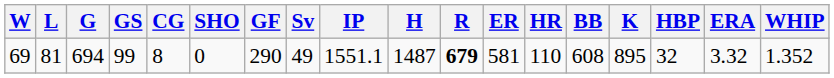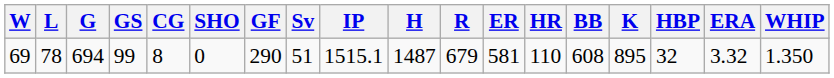 <table class="wikitable" style="margin:1em auto;">
 <tr>
 <th><a href='#'>W</a></th>
 <th><a href='#'>L</a></th>
 <th><a href='#'>G</a></th>
 <th><a href='#'>GS</a></th>
 <th><a href='#'>CG</a></th>
 <th><a href='#'>SHO</a></th>
 <th><a href='#'>GF</a></th>
 <th><a href='#'>Sv</a></th>
 <th><a href='#'>IP</a></th>
 <th><a href='#'>H</a></th>
 <th><a href='#'>R</a></th>
 <th><a href='#'>ER</a></th>
 <th><a href='#'>HR</a></th>
 <th><a href='#'>BB</a></th>
 <th><a href='#'>K</a></th>
 <th><a href='#'>HBP</a></th>
 <th><a href='#'>ERA</a></th>
 <th><a href='#'>WHIP</a></th>
 </tr>
 <tr>
 <td>69</td>
-<td>81</td>
+<td>78</td>
 <td>694</td>
 <td>99</td>
 <td>8</td>
 <td>0</td>
 <td>290</td>
-<td>49</td>
-<td>1551.1</td>
+<td>51</td>
+<td>1515.1</td>
 <td>1487</td>
-<td><strong>679</strong></td>
+<td>679</td>
 <td>581</td>
 <td>110</td>
 <td>608</td>
 <td>895</td>
 <td>32</td>
 <td>3.32</td>
-<td>1.352</td>
+<td>1.350</td>
 </tr>
 </table>
